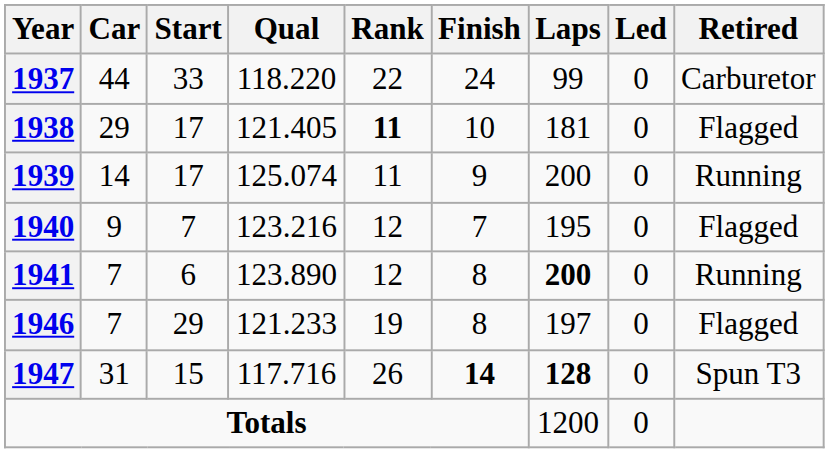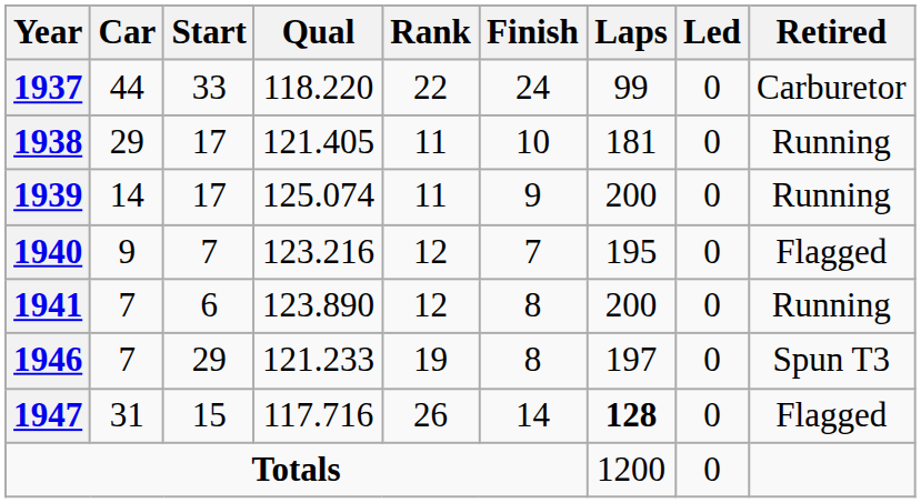 <table class="wikitable" style="text-align:center">
 <tr>
 <th>Year</th>
 <th>Car</th>
 <th>Start</th>
 <th>Qual</th>
 <th>Rank</th>
 <th>Finish</th>
 <th>Laps</th>
 <th>Led</th>
 <th>Retired</th>
 </tr>
 <tr>
 <th><a href='#'>1937</a></th>
 <td>44</td>
 <td>33</td>
 <td>118.220</td>
 <td>22</td>
 <td>24</td>
 <td>99</td>
 <td>0</td>
 <td>Carburetor</td>
 </tr>
 <tr>
 <th><a href='#'>1938</a></th>
 <td>29</td>
 <td>17</td>
 <td>121.405</td>
-<td><strong>11</strong></td>
+<td>11</td>
 <td>10</td>
 <td>181</td>
 <td>0</td>
-<td>Flagged</td>
+<td>Running</td>
 </tr>
 <tr>
 <th><a href='#'>1939</a></th>
 <td>14</td>
 <td>17</td>
 <td>125.074</td>
 <td>11</td>
 <td>9</td>
 <td>200</td>
 <td>0</td>
 <td>Running</td>
 </tr>
 <tr>
 <th><a href='#'>1940</a></th>
 <td>9</td>
 <td>7</td>
 <td>123.216</td>
 <td>12</td>
 <td>7</td>
 <td>195</td>
 <td>0</td>
 <td>Flagged</td>
 </tr>
 <tr>
 <th><a href='#'>1941</a></th>
 <td>7</td>
 <td>6</td>
 <td>123.890</td>
 <td>12</td>
 <td>8</td>
-<td><strong>200</strong></td>
+<td>200</td>
 <td>0</td>
 <td>Running</td>
 </tr>
 <tr>
 <th><a href='#'>1946</a></th>
 <td>7</td>
 <td>29</td>
 <td>121.233</td>
 <td>19</td>
 <td>8</td>
 <td>197</td>
 <td>0</td>
-<td>Flagged</td>
+<td>Spun T3</td>
 </tr>
 <tr>
 <th><a href='#'>1947</a></th>
 <td>31</td>
 <td>15</td>
 <td>117.716</td>
 <td>26</td>
-<td><strong>14</strong></td>
+<td>14</td>
 <td><strong>128</strong></td>
 <td>0</td>
-<td>Spun T3</td>
+<td>Flagged</td>
 </tr>
 <tr>
 <td colspan=6><strong>Totals</strong></td>
 <td>1200</td>
 <td>0</td>
 <td></td>
 </tr>
 </table>
